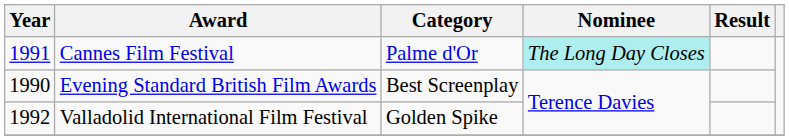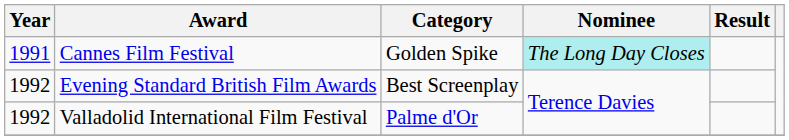 <table class="wikitable sortable">
 <tr>
 <th>Year</th>
 <th>Award</th>
 <th>Category</th>
 <th>Nominee</th>
 <th>Result</th>
 <th></th>
 </tr>
 <tr>
 <td><a href='#'>1991</a></td>
 <td><a href='#'>Cannes Film Festival</a></td>
-<td><a href='#'>Palme d'Or</a></td>
+<td>Golden Spike</td>
 <td style="background: paleturquoise;"><em>The Long Day Closes</em></td>
 <td></td>
 <td rowspan=3></td>
 </tr>
 <tr>
-<td>1990</td>
+<td>1992</td>
 <td><a href='#'>Evening Standard British Film Awards</a></td>
 <td>Best Screenplay</td>
 <td rowspan=2><a href='#'>Terence Davies</a></td>
 <td></td>
 </tr>
 <tr>
 <td>1992</td>
 <td>Valladolid International Film Festival</td>
-<td>Golden Spike</td>
+<td><a href='#'>Palme d'Or</a></td>
 <td></td>
 </tr>
 <tr>
 </tr>
 </table>
